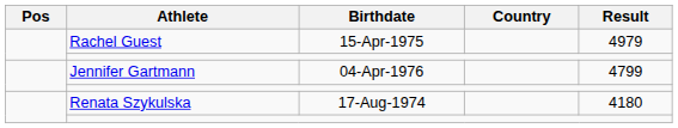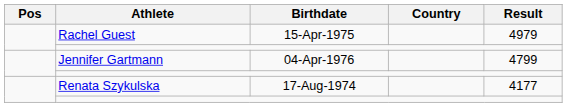 <table class="wikitable"  style="text-align:center; width:80%;">
 <tr>
 <th>Pos</th>
 <th>Athlete</th>
 <th>Birthdate</th>
 <th>Country</th>
 <th>Result</th>
 </tr>
 <tr>
 <td align=center rowspan=2></td>
 <td align=left><a href='#'>Rachel Guest</a></td>
 <td>15-Apr-1975</td>
 <td align=left></td>
 <td>4979</td>
 </tr>
 <tr>
 <td colspan=4></td>
 </tr>
 <tr>
 <td align=center rowspan=2></td>
 <td align=left><a href='#'>Jennifer Gartmann</a></td>
 <td>04-Apr-1976</td>
 <td align=left></td>
 <td>4799</td>
 </tr>
 <tr>
 <td colspan=4></td>
 </tr>
 <tr>
 <td align=center rowspan=2></td>
 <td align=left><a href='#'>Renata Szykulska</a></td>
 <td>17-Aug-1974</td>
 <td align=left></td>
-<td>4180</td>
+<td>4177</td>
 </tr>
 <tr>
 <td colspan=4></td>
 </tr>
 </table>
